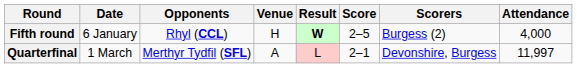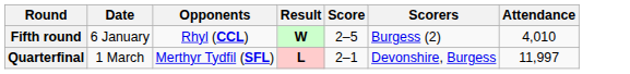 <table class="wikitable" style="text-align:center">
 <tr>
 <th>Round</th>
 <th>Date</th>
 <th>Opponents</th>
-<th>Venue</th>
 <th>Result</th>
 <th>Score</th>
 <th>Scorers</th>
 <th>Attendance</th>
 </tr>
 <tr>
 <th>Fifth round</th>
 <td>6 January</td>
 <td><a href='#'>Rhyl</a> (<strong><a href='#'>CCL</a></strong>)</td>
-<td>H</td>
 <td style="background-color:#CCFFCC"><strong>W</strong></td>
 <td>2–5</td>
 <td align="left"><a href='#'>Burgess</a> (2)</td>
-<td>4,000</td>
+<td>4,010</td>
 </tr>
 <tr>
 <th>Quarterfinal</th>
 <td>1 March</td>
 <td><a href='#'>Merthyr Tydfil</a> (<strong><a href='#'>SFL</a></strong>)</td>
-<td>A</td>
-<td style="background-color:#FFCCCC">L</td>
+<td style="background-color:#FFCCCC"><strong>L</strong></td>
 <td>2–1</td>
 <td align="left"><a href='#'>Devonshire</a>, <a href='#'>Burgess</a></td>
 <td>11,997</td>
 </tr>
 </table>
